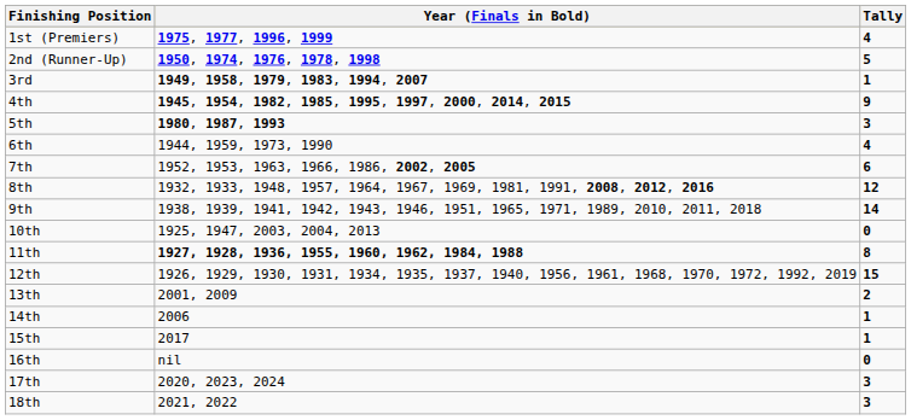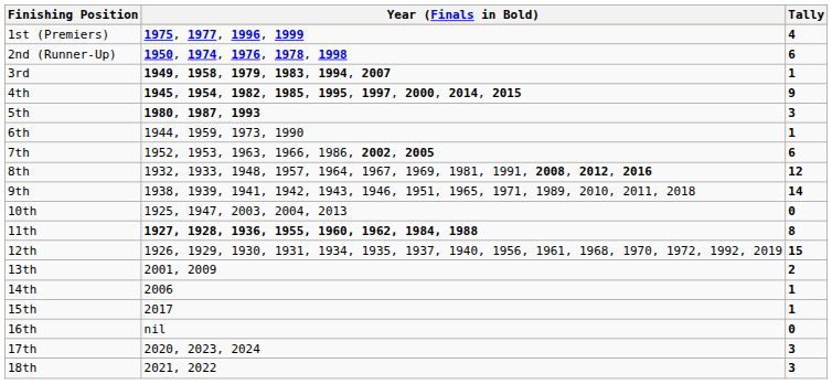 <table class="wikitable">
 <tr style="background:#BDB76B;">
 <th>Finishing Position</th>
 <th>Year (<a href='#'>Finals</a> in Bold)</th>
 <th>Tally</th>
 </tr>
 <tr>
 <td>1st (Premiers)</td>
 <td><strong><a href='#'>1975</a></strong>, <strong><a href='#'>1977</a></strong>, <strong><a href='#'>1996</a></strong>, <strong><a href='#'>1999</a></strong></td>
 <td><strong>4</strong></td>
 </tr>
 <tr>
 <td>2nd (Runner-Up)</td>
 <td><strong><a href='#'>1950</a></strong>, <strong><a href='#'>1974</a></strong>, <strong><a href='#'>1976</a></strong>, <strong><a href='#'>1978</a></strong>, <strong><a href='#'>1998</a></strong></td>
-<td><strong>5</strong></td>
+<td><strong>6</strong></td>
 </tr>
 <tr>
 <td>3rd</td>
 <td><strong>1949</strong>, <strong>1958</strong>, <strong>1979</strong>, <strong>1983</strong>, <strong>1994</strong>, <strong>2007</strong></td>
 <td><strong>1</strong></td>
 </tr>
 <tr>
 <td>4th</td>
 <td><strong>1945</strong>, <strong>1954</strong>, <strong>1982</strong>, <strong>1985</strong>, <strong>1995</strong>, <strong>1997</strong>, <strong>2000</strong>, <strong>2014</strong>, <strong>2015</strong></td>
 <td><strong>9</strong></td>
 </tr>
 <tr>
 <td>5th</td>
 <td><strong>1980</strong>, <strong>1987</strong>, <strong>1993</strong></td>
 <td><strong>3</strong></td>
 </tr>
 <tr>
 <td>6th</td>
 <td>1944, 1959, 1973, 1990</td>
-<td><strong>4</strong></td>
+<td><strong>1</strong></td>
 </tr>
 <tr>
 <td>7th</td>
 <td>1952, 1953, 1963, 1966, 1986, <strong>2002</strong>, <strong>2005</strong></td>
 <td><strong>6</strong></td>
 </tr>
 <tr>
 <td>8th</td>
 <td>1932, 1933, 1948, 1957, 1964, 1967, 1969, 1981, 1991, <strong>2008</strong>, <strong>2012</strong>, <strong>2016</strong></td>
 <td><strong>12</strong></td>
 </tr>
 <tr>
 <td>9th</td>
 <td>1938, 1939, 1941, 1942, 1943, 1946, 1951, 1965, 1971, 1989, 2010, 2011, 2018</td>
 <td><strong>14</strong></td>
 </tr>
 <tr>
 <td>10th</td>
 <td>1925, 1947, 2003, 2004, 2013</td>
 <td><strong>0</strong></td>
 </tr>
 <tr>
 <td>11th</td>
 <td><strong>1927, 1928, 1936, 1955, 1960, 1962, 1984, 1988</strong></td>
 <td><strong>8</strong></td>
 </tr>
 <tr>
 <td>12th</td>
 <td>1926, 1929, 1930, 1931, 1934, 1935, 1937, 1940, 1956, 1961, 1968, 1970, 1972, 1992, 2019</td>
 <td><strong>15</strong></td>
 </tr>
 <tr>
 <td>13th</td>
 <td>2001, 2009</td>
 <td><strong>2</strong></td>
 </tr>
 <tr>
 <td>14th</td>
 <td>2006</td>
 <td><strong>1</strong></td>
 </tr>
 <tr>
 <td>15th</td>
 <td>2017</td>
 <td><strong>1</strong></td>
 </tr>
 <tr>
 <td>16th</td>
 <td>nil</td>
 <td><strong>0</strong></td>
 </tr>
 <tr>
 <td>17th</td>
 <td>2020, 2023, 2024</td>
 <td><strong>3</strong></td>
 </tr>
 <tr>
 <td>18th</td>
 <td>2021, 2022</td>
 <td><strong>3</strong></td>
 </tr>
 </table>
